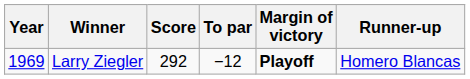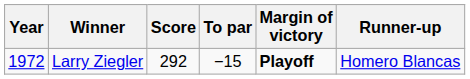 <table class=wikitable style="font-size:95%">
 <tr>
 <th>Year</th>
 <th>Winner</th>
 <th>Score</th>
 <th>To par</th>
 <th>Margin of<br>victory</th>
 <th>Runner-up</th>
 </tr>
 <tr>
-<td><a href='#'>1969</a></td>
+<td><a href='#'>1972</a></td>
 <td> <a href='#'>Larry Ziegler</a></td>
 <td align=center>292</td>
-<td align=center>−12</td>
+<td align=center>−15</td>
 <td><strong>Playoff</strong></td>
 <td> <a href='#'>Homero Blancas</a></td>
 </tr>
 </table>
